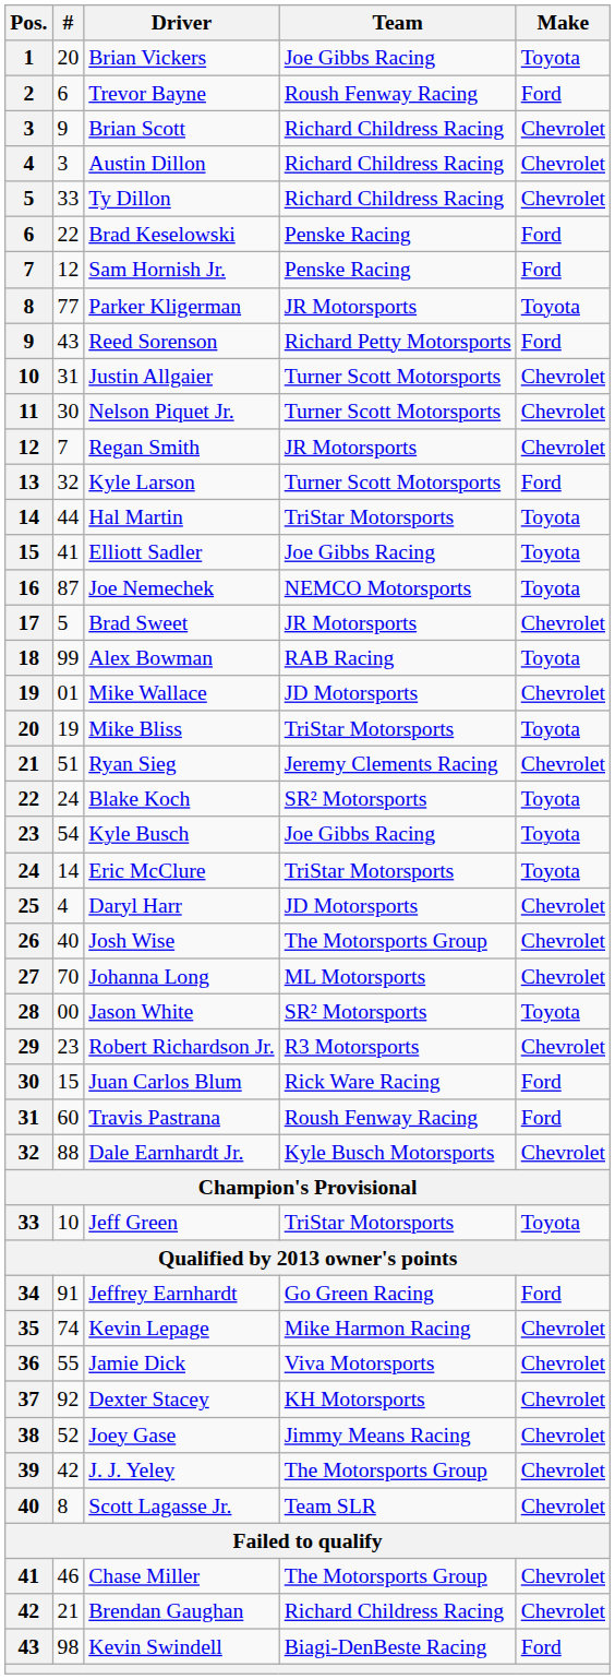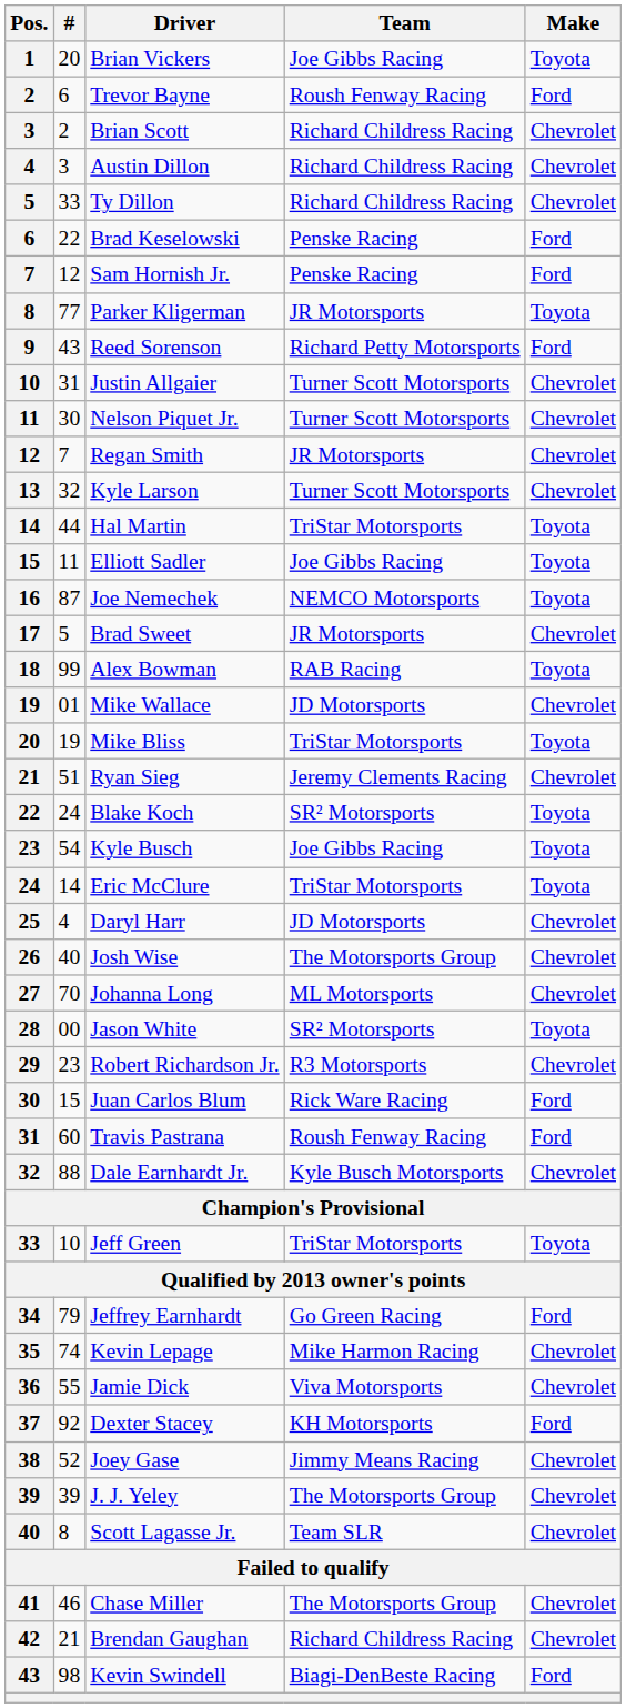 <table class="wikitable" style="font-size:95%">
 <tr>
 <th>Pos.</th>
 <th>#</th>
 <th>Driver</th>
 <th>Team</th>
 <th>Make</th>
 </tr>
 <tr>
 <th>1</th>
 <td>20</td>
 <td><a href='#'>Brian Vickers</a></td>
 <td><a href='#'>Joe Gibbs Racing</a></td>
 <td><a href='#'>Toyota</a></td>
 </tr>
 <tr>
 <th>2</th>
 <td>6</td>
 <td><a href='#'>Trevor Bayne</a></td>
 <td><a href='#'>Roush Fenway Racing</a></td>
 <td><a href='#'>Ford</a></td>
 </tr>
 <tr>
 <th>3</th>
-<td>9</td>
+<td>2</td>
 <td><a href='#'>Brian Scott</a></td>
 <td><a href='#'>Richard Childress Racing</a></td>
 <td><a href='#'>Chevrolet</a></td>
 </tr>
 <tr>
 <th>4</th>
 <td>3</td>
 <td><a href='#'>Austin Dillon</a></td>
 <td><a href='#'>Richard Childress Racing</a></td>
 <td><a href='#'>Chevrolet</a></td>
 </tr>
 <tr>
 <th>5</th>
 <td>33</td>
 <td><a href='#'>Ty Dillon</a></td>
 <td><a href='#'>Richard Childress Racing</a></td>
 <td><a href='#'>Chevrolet</a></td>
 </tr>
 <tr>
 <th>6</th>
 <td>22</td>
 <td><a href='#'>Brad Keselowski</a></td>
 <td><a href='#'>Penske Racing</a></td>
 <td><a href='#'>Ford</a></td>
 </tr>
 <tr>
 <th>7</th>
 <td>12</td>
 <td><a href='#'>Sam Hornish Jr.</a></td>
 <td><a href='#'>Penske Racing</a></td>
 <td><a href='#'>Ford</a></td>
 </tr>
 <tr>
 <th>8</th>
 <td>77</td>
 <td><a href='#'>Parker Kligerman</a></td>
 <td><a href='#'>JR Motorsports</a></td>
 <td><a href='#'>Toyota</a></td>
 </tr>
 <tr>
 <th>9</th>
 <td>43</td>
 <td><a href='#'>Reed Sorenson</a></td>
 <td><a href='#'>Richard Petty Motorsports</a></td>
 <td><a href='#'>Ford</a></td>
 </tr>
 <tr>
 <th>10</th>
 <td>31</td>
 <td><a href='#'>Justin Allgaier</a></td>
 <td><a href='#'>Turner Scott Motorsports</a></td>
 <td><a href='#'>Chevrolet</a></td>
 </tr>
 <tr>
 <th>11</th>
 <td>30</td>
 <td><a href='#'>Nelson Piquet Jr.</a></td>
 <td><a href='#'>Turner Scott Motorsports</a></td>
 <td><a href='#'>Chevrolet</a></td>
 </tr>
 <tr>
 <th>12</th>
 <td>7</td>
 <td><a href='#'>Regan Smith</a></td>
 <td><a href='#'>JR Motorsports</a></td>
 <td><a href='#'>Chevrolet</a></td>
 </tr>
 <tr>
 <th>13</th>
 <td>32</td>
 <td><a href='#'>Kyle Larson</a></td>
 <td><a href='#'>Turner Scott Motorsports</a></td>
-<td><a href='#'>Ford</a></td>
+<td><a href='#'>Chevrolet</a></td>
 </tr>
 <tr>
 <th>14</th>
 <td>44</td>
 <td><a href='#'>Hal Martin</a></td>
 <td><a href='#'>TriStar Motorsports</a></td>
 <td><a href='#'>Toyota</a></td>
 </tr>
 <tr>
 <th>15</th>
-<td>41</td>
+<td>11</td>
 <td><a href='#'>Elliott Sadler</a></td>
 <td><a href='#'>Joe Gibbs Racing</a></td>
 <td><a href='#'>Toyota</a></td>
 </tr>
 <tr>
 <th>16</th>
 <td>87</td>
 <td><a href='#'>Joe Nemechek</a></td>
 <td><a href='#'>NEMCO Motorsports</a></td>
 <td><a href='#'>Toyota</a></td>
 </tr>
 <tr>
 <th>17</th>
 <td>5</td>
 <td><a href='#'>Brad Sweet</a></td>
 <td><a href='#'>JR Motorsports</a></td>
 <td><a href='#'>Chevrolet</a></td>
 </tr>
 <tr>
 <th>18</th>
 <td>99</td>
 <td><a href='#'>Alex Bowman</a></td>
 <td><a href='#'>RAB Racing</a></td>
 <td><a href='#'>Toyota</a></td>
 </tr>
 <tr>
 <th>19</th>
 <td>01</td>
 <td><a href='#'>Mike Wallace</a></td>
 <td><a href='#'>JD Motorsports</a></td>
 <td><a href='#'>Chevrolet</a></td>
 </tr>
 <tr>
 <th>20</th>
 <td>19</td>
 <td><a href='#'>Mike Bliss</a></td>
 <td><a href='#'>TriStar Motorsports</a></td>
 <td><a href='#'>Toyota</a></td>
 </tr>
 <tr>
 <th>21</th>
 <td>51</td>
 <td><a href='#'>Ryan Sieg</a></td>
 <td><a href='#'>Jeremy Clements Racing</a></td>
 <td><a href='#'>Chevrolet</a></td>
 </tr>
 <tr>
 <th>22</th>
 <td>24</td>
 <td><a href='#'>Blake Koch</a></td>
 <td><a href='#'>SR² Motorsports</a></td>
 <td><a href='#'>Toyota</a></td>
 </tr>
 <tr>
 <th>23</th>
 <td>54</td>
 <td><a href='#'>Kyle Busch</a></td>
 <td><a href='#'>Joe Gibbs Racing</a></td>
 <td><a href='#'>Toyota</a></td>
 </tr>
 <tr>
 <th>24</th>
 <td>14</td>
 <td><a href='#'>Eric McClure</a></td>
 <td><a href='#'>TriStar Motorsports</a></td>
 <td><a href='#'>Toyota</a></td>
 </tr>
 <tr>
 <th>25</th>
 <td>4</td>
 <td><a href='#'>Daryl Harr</a></td>
 <td><a href='#'>JD Motorsports</a></td>
 <td><a href='#'>Chevrolet</a></td>
 </tr>
 <tr>
 <th>26</th>
 <td>40</td>
 <td><a href='#'>Josh Wise</a></td>
 <td><a href='#'>The Motorsports Group</a></td>
 <td><a href='#'>Chevrolet</a></td>
 </tr>
 <tr>
 <th>27</th>
 <td>70</td>
 <td><a href='#'>Johanna Long</a></td>
 <td><a href='#'>ML Motorsports</a></td>
 <td><a href='#'>Chevrolet</a></td>
 </tr>
 <tr>
 <th>28</th>
 <td>00</td>
 <td><a href='#'>Jason White</a></td>
 <td><a href='#'>SR² Motorsports</a></td>
 <td><a href='#'>Toyota</a></td>
 </tr>
 <tr>
 <th>29</th>
 <td>23</td>
 <td><a href='#'>Robert Richardson Jr.</a></td>
 <td><a href='#'>R3 Motorsports</a></td>
 <td><a href='#'>Chevrolet</a></td>
 </tr>
 <tr>
 <th>30</th>
 <td>15</td>
 <td><a href='#'>Juan Carlos Blum</a></td>
 <td><a href='#'>Rick Ware Racing</a></td>
 <td><a href='#'>Ford</a></td>
 </tr>
 <tr>
 <th>31</th>
 <td>60</td>
 <td><a href='#'>Travis Pastrana</a></td>
 <td><a href='#'>Roush Fenway Racing</a></td>
 <td><a href='#'>Ford</a></td>
 </tr>
 <tr>
 <th>32</th>
 <td>88</td>
 <td><a href='#'>Dale Earnhardt Jr.</a></td>
 <td><a href='#'>Kyle Busch Motorsports</a></td>
 <td><a href='#'>Chevrolet</a></td>
 </tr>
 <tr>
 <th colspan="5">Champion's Provisional</th>
 </tr>
 <tr>
 <th>33</th>
 <td>10</td>
 <td><a href='#'>Jeff Green</a></td>
 <td><a href='#'>TriStar Motorsports</a></td>
 <td><a href='#'>Toyota</a></td>
 </tr>
 <tr>
 <th colspan="5">Qualified by 2013 owner's points</th>
 </tr>
 <tr>
 <th>34</th>
-<td>91</td>
+<td>79</td>
 <td><a href='#'>Jeffrey Earnhardt</a></td>
 <td><a href='#'>Go Green Racing</a></td>
 <td><a href='#'>Ford</a></td>
 </tr>
 <tr>
 <th>35</th>
 <td>74</td>
 <td><a href='#'>Kevin Lepage</a></td>
 <td><a href='#'>Mike Harmon Racing</a></td>
 <td><a href='#'>Chevrolet</a></td>
 </tr>
 <tr>
 <th>36</th>
 <td>55</td>
 <td><a href='#'>Jamie Dick</a></td>
 <td><a href='#'>Viva Motorsports</a></td>
 <td><a href='#'>Chevrolet</a></td>
 </tr>
 <tr>
 <th>37</th>
 <td>92</td>
 <td><a href='#'>Dexter Stacey</a></td>
 <td><a href='#'>KH Motorsports</a></td>
-<td><a href='#'>Chevrolet</a></td>
+<td><a href='#'>Ford</a></td>
 </tr>
 <tr>
 <th>38</th>
 <td>52</td>
 <td><a href='#'>Joey Gase</a></td>
 <td><a href='#'>Jimmy Means Racing</a></td>
 <td><a href='#'>Chevrolet</a></td>
 </tr>
 <tr>
 <th>39</th>
-<td>42</td>
+<td>39</td>
 <td><a href='#'>J. J. Yeley</a></td>
 <td><a href='#'>The Motorsports Group</a></td>
 <td><a href='#'>Chevrolet</a></td>
 </tr>
 <tr>
 <th>40</th>
 <td>8</td>
 <td><a href='#'>Scott Lagasse Jr.</a></td>
 <td><a href='#'>Team SLR</a></td>
 <td><a href='#'>Chevrolet</a></td>
 </tr>
 <tr>
 <th colspan="5">Failed to qualify</th>
 </tr>
 <tr>
 <th>41</th>
 <td>46</td>
 <td><a href='#'>Chase Miller</a></td>
 <td><a href='#'>The Motorsports Group</a></td>
 <td><a href='#'>Chevrolet</a></td>
 </tr>
 <tr>
 <th>42</th>
 <td>21</td>
 <td><a href='#'>Brendan Gaughan</a></td>
 <td><a href='#'>Richard Childress Racing</a></td>
 <td><a href='#'>Chevrolet</a></td>
 </tr>
 <tr>
 <th>43</th>
 <td>98</td>
 <td><a href='#'>Kevin Swindell</a></td>
 <td><a href='#'>Biagi-DenBeste Racing</a></td>
 <td><a href='#'>Ford</a></td>
 </tr>
 <tr>
 <th colspan="5"></th>
 </tr>
 </table>
